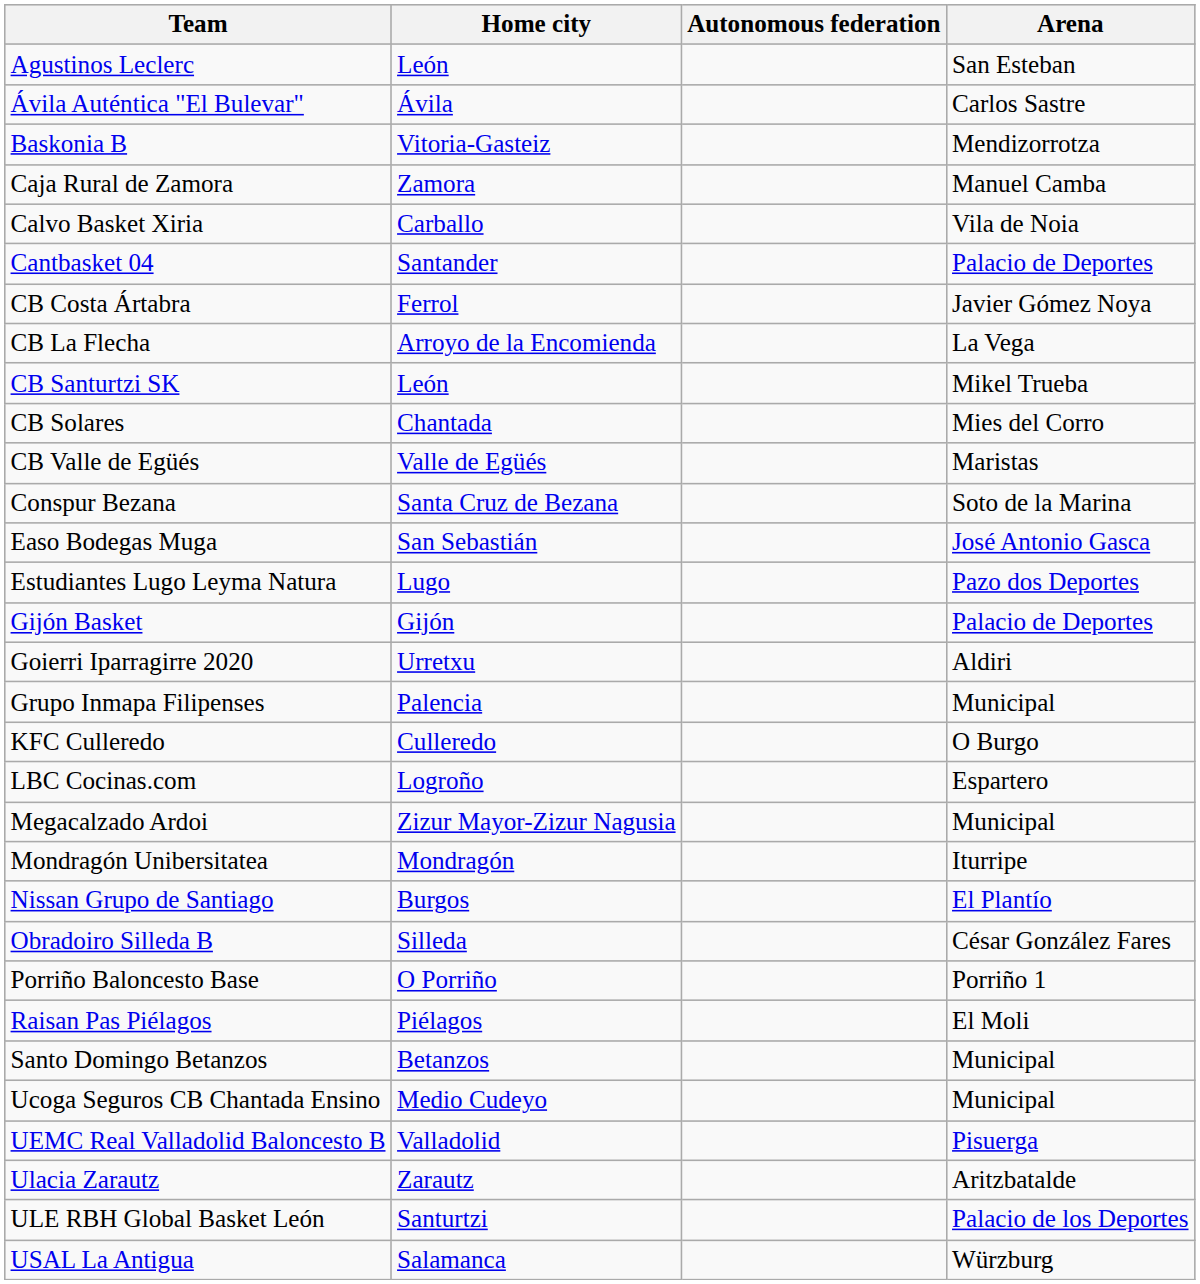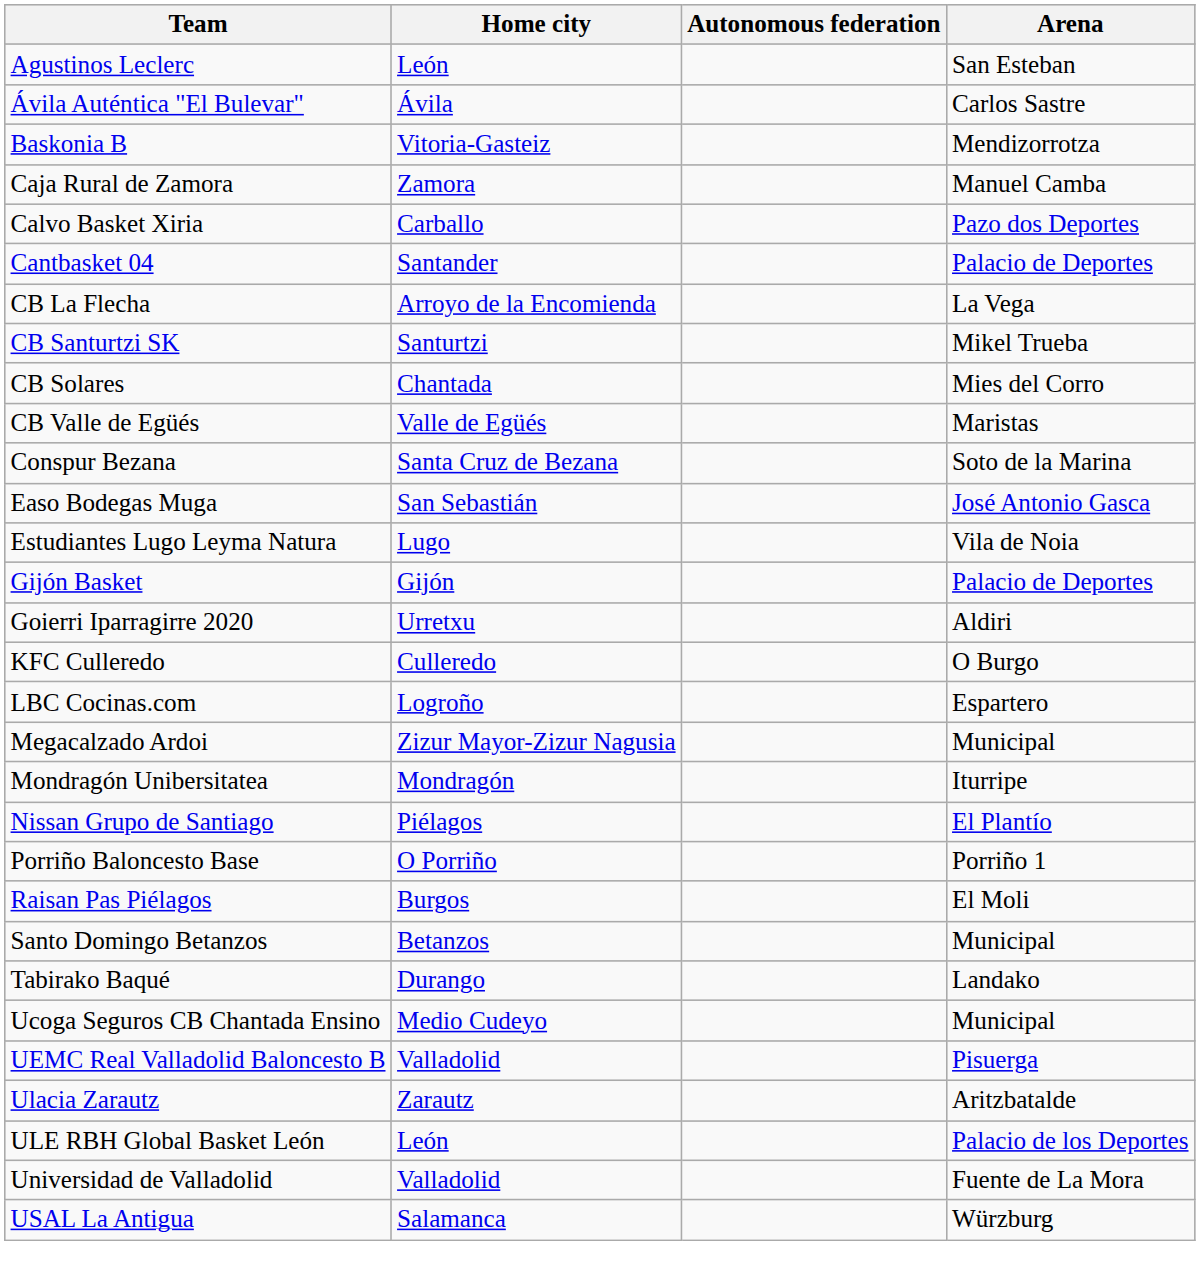 <table class="wikitable sortable">
 <tr>
 <th>Team</th>
 <th>Home city</th>
 <th>Autonomous federation</th>
 <th>Arena</th>
 </tr>
 <tr>
 <td><a href='#'>Agustinos Leclerc</a></td>
 <td><a href='#'>León</a></td>
 <td></td>
 <td>San Esteban</td>
 </tr>
 <tr>
 <td><a href='#'>Ávila Auténtica "El Bulevar"</a></td>
 <td><a href='#'>Ávila</a></td>
 <td></td>
 <td>Carlos Sastre</td>
 </tr>
 <tr>
 <td><a href='#'>Baskonia B</a></td>
 <td><a href='#'>Vitoria-Gasteiz</a></td>
 <td></td>
 <td>Mendizorrotza</td>
 </tr>
 <tr>
 <td>Caja Rural de Zamora</td>
 <td><a href='#'>Zamora</a></td>
 <td></td>
 <td>Manuel Camba</td>
 </tr>
 <tr>
 <td>Calvo Basket Xiria</td>
 <td><a href='#'>Carballo</a></td>
 <td></td>
-<td>Vila de Noia</td>
+<td><a href='#'>Pazo dos Deportes</a></td>
 </tr>
 <tr>
 <td><a href='#'>Cantbasket 04</a></td>
 <td><a href='#'>Santander</a></td>
 <td></td>
 <td><a href='#'>Palacio de Deportes</a></td>
-</tr>
-<tr>
-<td>CB Costa Ártabra</td>
-<td><a href='#'>Ferrol</a></td>
-<td></td>
-<td>Javier Gómez Noya</td>
 </tr>
 <tr>
 <td>CB La Flecha</td>
 <td><a href='#'>Arroyo de la Encomienda</a></td>
 <td></td>
 <td>La Vega</td>
 </tr>
 <tr>
 <td><a href='#'>CB Santurtzi SK</a></td>
-<td><a href='#'>León</a></td>
+<td><a href='#'>Santurtzi</a></td>
 <td></td>
 <td>Mikel Trueba</td>
 </tr>
 <tr>
 <td>CB Solares</td>
 <td><a href='#'>Chantada</a></td>
 <td></td>
 <td>Mies del Corro</td>
 </tr>
 <tr>
 <td>CB Valle de Egüés</td>
 <td><a href='#'>Valle de Egüés</a></td>
 <td></td>
 <td>Maristas</td>
 </tr>
 <tr>
 <td>Conspur Bezana</td>
 <td><a href='#'>Santa Cruz de Bezana</a></td>
 <td></td>
 <td>Soto de la Marina</td>
 </tr>
 <tr>
 <td>Easo Bodegas Muga</td>
 <td><a href='#'>San Sebastián</a></td>
 <td></td>
 <td><a href='#'>José Antonio Gasca</a></td>
 </tr>
 <tr>
 <td>Estudiantes Lugo Leyma Natura</td>
 <td><a href='#'>Lugo</a></td>
 <td></td>
-<td><a href='#'>Pazo dos Deportes</a></td>
+<td>Vila de Noia</td>
 </tr>
 <tr>
 <td><a href='#'>Gijón Basket</a></td>
 <td><a href='#'>Gijón</a></td>
 <td></td>
 <td><a href='#'>Palacio de Deportes</a></td>
 </tr>
 <tr>
 <td>Goierri Iparragirre 2020</td>
 <td><a href='#'>Urretxu</a></td>
 <td></td>
 <td>Aldiri</td>
-</tr>
-<tr>
-<td>Grupo Inmapa Filipenses</td>
-<td><a href='#'>Palencia</a></td>
-<td></td>
-<td>Municipal</td>
 </tr>
 <tr>
 <td>KFC Culleredo</td>
 <td><a href='#'>Culleredo</a></td>
 <td></td>
 <td>O Burgo</td>
 </tr>
 <tr>
 <td>LBC Cocinas.com</td>
 <td><a href='#'>Logroño</a></td>
 <td></td>
 <td>Espartero</td>
 </tr>
 <tr>
 <td>Megacalzado Ardoi</td>
 <td><a href='#'>Zizur Mayor-Zizur Nagusia</a></td>
 <td></td>
 <td>Municipal</td>
 </tr>
 <tr>
 <td>Mondragón Unibersitatea</td>
 <td><a href='#'>Mondragón</a></td>
 <td></td>
 <td>Iturripe</td>
 </tr>
 <tr>
 <td><a href='#'>Nissan Grupo de Santiago</a></td>
-<td><a href='#'>Burgos</a></td>
+<td><a href='#'>Piélagos</a></td>
 <td></td>
 <td><a href='#'>El Plantío</a></td>
-</tr>
-<tr>
-<td><a href='#'>Obradoiro Silleda B</a></td>
-<td><a href='#'>Silleda</a></td>
-<td></td>
-<td>César González Fares</td>
 </tr>
 <tr>
 <td>Porriño Baloncesto Base</td>
 <td><a href='#'>O Porriño</a></td>
 <td></td>
 <td>Porriño 1</td>
 </tr>
 <tr>
 <td><a href='#'>Raisan Pas Piélagos</a></td>
-<td><a href='#'>Piélagos</a></td>
+<td><a href='#'>Burgos</a></td>
 <td></td>
 <td>El Moli</td>
 </tr>
 <tr>
 <td>Santo Domingo Betanzos</td>
 <td><a href='#'>Betanzos</a></td>
 <td></td>
 <td>Municipal</td>
+</tr>
+<tr>
+<td>Tabirako Baqué</td>
+<td><a href='#'>Durango</a></td>
+<td></td>
+<td>Landako</td>
 </tr>
 <tr>
 <td>Ucoga Seguros CB Chantada Ensino</td>
 <td><a href='#'>Medio Cudeyo</a></td>
 <td></td>
 <td>Municipal</td>
 </tr>
 <tr>
 <td><a href='#'>UEMC Real Valladolid Baloncesto B</a></td>
 <td><a href='#'>Valladolid</a></td>
 <td></td>
 <td><a href='#'>Pisuerga</a></td>
 </tr>
 <tr>
 <td><a href='#'>Ulacia Zarautz</a></td>
 <td><a href='#'>Zarautz</a></td>
 <td></td>
 <td>Aritzbatalde</td>
 </tr>
 <tr>
 <td>ULE RBH Global Basket León</td>
-<td><a href='#'>Santurtzi</a></td>
+<td><a href='#'>León</a></td>
 <td></td>
 <td><a href='#'>Palacio de los Deportes</a></td>
+</tr>
+<tr>
+<td>Universidad de Valladolid</td>
+<td><a href='#'>Valladolid</a></td>
+<td></td>
+<td>Fuente de La Mora</td>
 </tr>
 <tr>
 <td><a href='#'>USAL La Antigua</a></td>
 <td><a href='#'>Salamanca</a></td>
 <td></td>
 <td>Würzburg</td>
 </tr>
 </table>
